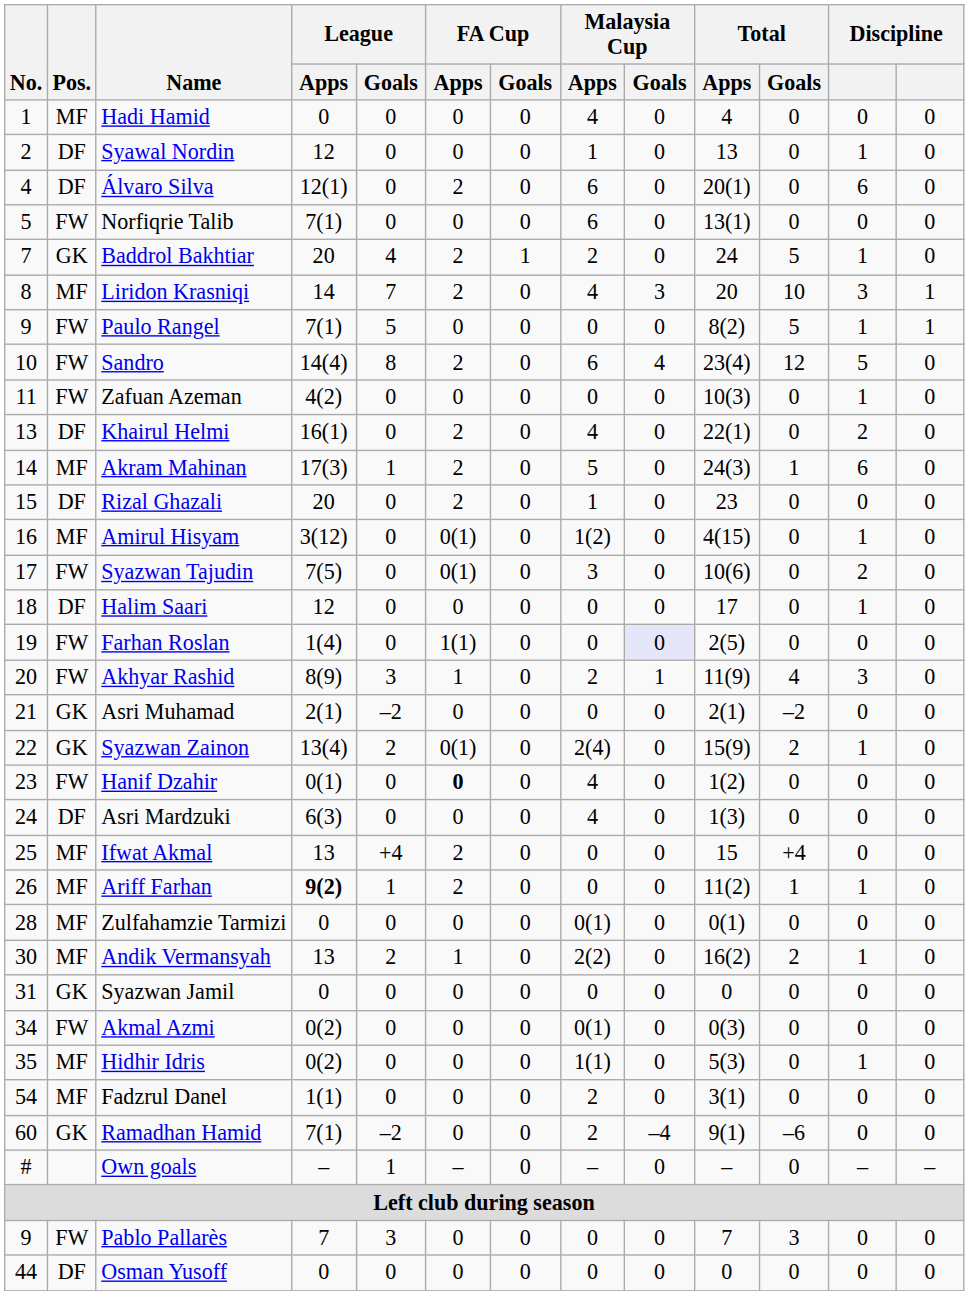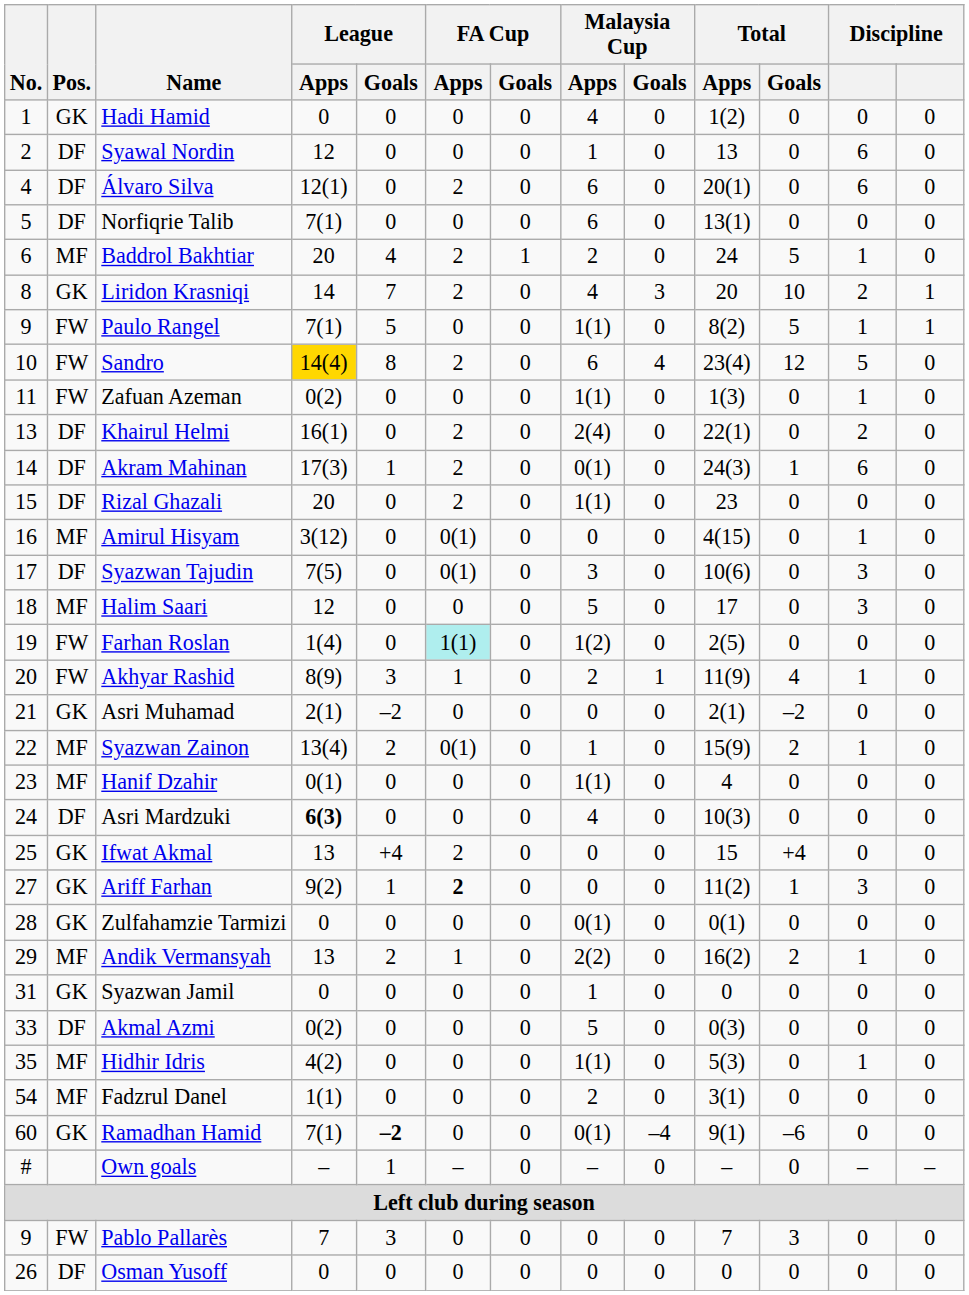 <table class="wikitable" style="text-align:center">
 <tr>
 <th rowspan="2" style="vertical-align:bottom;">No.</th>
 <th rowspan="2" style="vertical-align:bottom;">Pos.</th>
 <th rowspan="2" style="vertical-align:bottom;">Name</th>
 <th colspan="2" style="width:90px;">League</th>
 <th colspan="2" style="width:90px;">FA Cup</th>
 <th colspan="2" style="width:90px;">Malaysia Cup</th>
 <th colspan="2" style="width:90px;">Total</th>
 <th colspan="2" style="width:90px;">Discipline</th>
 </tr>
 <tr>
 <th>Apps</th>
 <th>Goals</th>
 <th>Apps</th>
 <th>Goals</th>
 <th>Apps</th>
 <th>Goals</th>
 <th>Apps</th>
 <th>Goals</th>
 <th></th>
 <th></th>
 </tr>
 <tr>
 <td>1</td>
-<td>MF</td>
+<td>GK</td>
 <td align="left"> <a href='#'>Hadi Hamid</a></td>
 <td>0</td>
 <td>0</td>
 <td>0</td>
 <td>0</td>
 <td>4</td>
 <td>0</td>
-<td>4</td>
+<td>1(2)</td>
 <td>0</td>
 <td>0</td>
 <td>0</td>
 </tr>
 <tr>
 <td>2</td>
 <td>DF</td>
 <td align="left"> <a href='#'>Syawal Nordin</a></td>
 <td>12</td>
 <td>0</td>
 <td>0</td>
 <td>0</td>
 <td>1</td>
 <td>0</td>
 <td>13</td>
 <td>0</td>
-<td>1</td>
+<td>6</td>
 <td>0</td>
 </tr>
 <tr>
 <td>4</td>
 <td>DF</td>
 <td align="left"> <a href='#'>Álvaro Silva</a></td>
 <td>12(1)</td>
 <td>0</td>
 <td>2</td>
 <td>0</td>
 <td>6</td>
 <td>0</td>
 <td>20(1)</td>
 <td>0</td>
 <td>6</td>
 <td>0</td>
 </tr>
 <tr>
 <td>5</td>
-<td>FW</td>
+<td>DF</td>
 <td align="left"> Norfiqrie Talib</td>
 <td>7(1)</td>
 <td>0</td>
 <td>0</td>
 <td>0</td>
 <td>6</td>
 <td>0</td>
 <td>13(1)</td>
 <td>0</td>
 <td>0</td>
 <td>0</td>
 </tr>
 <tr>
-<td>7</td>
-<td>GK</td>
+<td>6</td>
+<td>MF</td>
 <td align="left"> <a href='#'>Baddrol Bakhtiar</a></td>
 <td>20</td>
 <td>4</td>
 <td>2</td>
 <td>1</td>
 <td>2</td>
 <td>0</td>
 <td>24</td>
 <td>5</td>
 <td>1</td>
 <td>0</td>
 </tr>
 <tr>
 <td>8</td>
-<td>MF</td>
+<td>GK</td>
 <td align="left"> <a href='#'>Liridon Krasniqi</a></td>
 <td>14</td>
 <td>7</td>
 <td>2</td>
 <td>0</td>
 <td>4</td>
 <td>3</td>
 <td>20</td>
 <td>10</td>
-<td>3</td>
+<td>2</td>
 <td>1</td>
 </tr>
 <tr>
 <td>9</td>
 <td>FW</td>
 <td align="left"> <a href='#'>Paulo Rangel</a></td>
 <td>7(1)</td>
 <td>5</td>
 <td>0</td>
 <td>0</td>
-<td>0</td>
+<td>1(1)</td>
 <td>0</td>
 <td>8(2)</td>
 <td>5</td>
 <td>1</td>
 <td>1</td>
 </tr>
 <tr>
 <td>10</td>
 <td>FW</td>
 <td align="left"> <a href='#'>Sandro</a></td>
-<td>14(4)</td>
+<td style="background: gold;">14(4)</td>
 <td>8</td>
 <td>2</td>
 <td>0</td>
 <td>6</td>
 <td>4</td>
 <td>23(4)</td>
 <td>12</td>
 <td>5</td>
 <td>0</td>
 </tr>
 <tr>
 <td>11</td>
 <td>FW</td>
 <td align="left"> Zafuan Azeman</td>
-<td>4(2)</td>
+<td>0(2)</td>
 <td>0</td>
 <td>0</td>
 <td>0</td>
+<td>1(1)</td>
 <td>0</td>
-<td>0</td>
-<td>10(3)</td>
+<td>1(3)</td>
 <td>0</td>
 <td>1</td>
 <td>0</td>
 </tr>
 <tr>
 <td>13</td>
 <td>DF</td>
 <td align="left"> <a href='#'>Khairul Helmi</a></td>
 <td>16(1)</td>
 <td>0</td>
 <td>2</td>
 <td>0</td>
-<td>4</td>
+<td>2(4)</td>
 <td>0</td>
 <td>22(1)</td>
 <td>0</td>
 <td>2</td>
 <td>0</td>
 </tr>
 <tr>
 <td>14</td>
-<td>MF</td>
+<td>DF</td>
 <td align="left"> <a href='#'>Akram Mahinan</a></td>
 <td>17(3)</td>
 <td>1</td>
 <td>2</td>
 <td>0</td>
-<td>5</td>
+<td>0(1)</td>
 <td>0</td>
 <td>24(3)</td>
 <td>1</td>
 <td>6</td>
 <td>0</td>
 </tr>
 <tr>
 <td>15</td>
 <td>DF</td>
 <td align="left"> <a href='#'>Rizal Ghazali</a></td>
 <td>20</td>
 <td>0</td>
 <td>2</td>
 <td>0</td>
-<td>1</td>
+<td>1(1)</td>
 <td>0</td>
 <td>23</td>
 <td>0</td>
 <td>0</td>
 <td>0</td>
 </tr>
 <tr>
 <td>16</td>
 <td>MF</td>
 <td align="left"> <a href='#'>Amirul Hisyam</a></td>
 <td>3(12)</td>
 <td>0</td>
 <td>0(1)</td>
 <td>0</td>
-<td>1(2)</td>
+<td>0</td>
 <td>0</td>
 <td>4(15)</td>
 <td>0</td>
 <td>1</td>
 <td>0</td>
 </tr>
 <tr>
 <td>17</td>
-<td>FW</td>
+<td>DF</td>
 <td align="left"> <a href='#'>Syazwan Tajudin</a></td>
 <td>7(5)</td>
 <td>0</td>
 <td>0(1)</td>
 <td>0</td>
 <td>3</td>
 <td>0</td>
 <td>10(6)</td>
 <td>0</td>
-<td>2</td>
+<td>3</td>
 <td>0</td>
 </tr>
 <tr>
 <td>18</td>
-<td>DF</td>
+<td>MF</td>
 <td align="left"> <a href='#'>Halim Saari</a></td>
 <td>12</td>
 <td>0</td>
 <td>0</td>
 <td>0</td>
-<td>0</td>
+<td>5</td>
 <td>0</td>
 <td>17</td>
 <td>0</td>
-<td>1</td>
+<td>3</td>
 <td>0</td>
 </tr>
 <tr>
 <td>19</td>
 <td>FW</td>
 <td align="left"> <a href='#'>Farhan Roslan</a></td>
 <td>1(4)</td>
 <td>0</td>
-<td>1(1)</td>
+<td style="background: paleturquoise;">1(1)</td>
 <td>0</td>
+<td>1(2)</td>
 <td>0</td>
-<td style="background: lavender;">0</td>
 <td>2(5)</td>
 <td>0</td>
 <td>0</td>
 <td>0</td>
 </tr>
 <tr>
 <td>20</td>
 <td>FW</td>
 <td align="left"> <a href='#'>Akhyar Rashid</a></td>
 <td>8(9)</td>
 <td>3</td>
 <td>1</td>
 <td>0</td>
 <td>2</td>
 <td>1</td>
 <td>11(9)</td>
 <td>4</td>
-<td>3</td>
+<td>1</td>
 <td>0</td>
 </tr>
 <tr>
 <td>21</td>
 <td>GK</td>
 <td align="left"> Asri Muhamad</td>
 <td>2(1)</td>
 <td>–2</td>
 <td>0</td>
 <td>0</td>
 <td>0</td>
 <td>0</td>
 <td>2(1)</td>
 <td>–2</td>
 <td>0</td>
 <td>0</td>
 </tr>
 <tr>
 <td>22</td>
-<td>GK</td>
+<td>MF</td>
 <td align="left"> <a href='#'>Syazwan Zainon</a></td>
 <td>13(4)</td>
 <td>2</td>
 <td>0(1)</td>
 <td>0</td>
-<td>2(4)</td>
+<td>1</td>
 <td>0</td>
 <td>15(9)</td>
 <td>2</td>
 <td>1</td>
 <td>0</td>
 </tr>
 <tr>
 <td>23</td>
-<td>FW</td>
+<td>MF</td>
 <td align="left"> <a href='#'>Hanif Dzahir</a></td>
 <td>0(1)</td>
 <td>0</td>
-<td><strong>0</strong></td>
+<td>0</td>
+<td>0</td>
+<td>1(1)</td>
 <td>0</td>
 <td>4</td>
-<td>0</td>
-<td>1(2)</td>
 <td>0</td>
 <td>0</td>
 <td>0</td>
 </tr>
 <tr>
 <td>24</td>
 <td>DF</td>
 <td align="left"> Asri Mardzuki</td>
-<td>6(3)</td>
+<td><strong>6(3)</strong></td>
 <td>0</td>
 <td>0</td>
 <td>0</td>
 <td>4</td>
 <td>0</td>
-<td>1(3)</td>
+<td>10(3)</td>
 <td>0</td>
 <td>0</td>
 <td>0</td>
 </tr>
 <tr>
 <td>25</td>
-<td>MF</td>
+<td>GK</td>
 <td align="left"> <a href='#'>Ifwat Akmal</a></td>
 <td>13</td>
 <td>+4</td>
 <td>2</td>
 <td>0</td>
 <td>0</td>
 <td>0</td>
 <td>15</td>
 <td>+4</td>
 <td>0</td>
 <td>0</td>
 </tr>
 <tr>
-<td>26</td>
-<td>MF</td>
+<td>27</td>
+<td>GK</td>
 <td align="left"> <a href='#'>Ariff Farhan</a></td>
-<td><strong>9(2)</strong></td>
+<td>9(2)</td>
 <td>1</td>
-<td>2</td>
+<td><strong>2</strong></td>
 <td>0</td>
 <td>0</td>
 <td>0</td>
 <td>11(2)</td>
 <td>1</td>
-<td>1</td>
+<td>3</td>
 <td>0</td>
 </tr>
 <tr>
 <td>28</td>
-<td>MF</td>
+<td>GK</td>
 <td align="left"> Zulfahamzie Tarmizi</td>
 <td>0</td>
 <td>0</td>
 <td>0</td>
 <td>0</td>
 <td>0(1)</td>
 <td>0</td>
 <td>0(1)</td>
 <td>0</td>
 <td>0</td>
 <td>0</td>
 </tr>
 <tr>
-<td>30</td>
+<td>29</td>
 <td>MF</td>
 <td align="left"> <a href='#'>Andik Vermansyah</a></td>
 <td>13</td>
 <td>2</td>
 <td>1</td>
 <td>0</td>
 <td>2(2)</td>
 <td>0</td>
 <td>16(2)</td>
 <td>2</td>
 <td>1</td>
 <td>0</td>
 </tr>
 <tr>
 <td>31</td>
 <td>GK</td>
 <td align="left"> Syazwan Jamil</td>
 <td>0</td>
 <td>0</td>
 <td>0</td>
 <td>0</td>
-<td>0</td>
+<td>1</td>
 <td>0</td>
 <td>0</td>
 <td>0</td>
 <td>0</td>
 <td>0</td>
 </tr>
 <tr>
-<td>34</td>
-<td>FW</td>
+<td>33</td>
+<td>DF</td>
 <td align="left"> <a href='#'>Akmal Azmi</a></td>
 <td>0(2)</td>
 <td>0</td>
 <td>0</td>
 <td>0</td>
-<td>0(1)</td>
+<td>5</td>
 <td>0</td>
 <td>0(3)</td>
 <td>0</td>
 <td>0</td>
 <td>0</td>
 </tr>
 <tr>
 <td>35</td>
 <td>MF</td>
 <td align="left"> <a href='#'>Hidhir Idris</a></td>
-<td>0(2)</td>
+<td>4(2)</td>
 <td>0</td>
 <td>0</td>
 <td>0</td>
 <td>1(1)</td>
 <td>0</td>
 <td>5(3)</td>
 <td>0</td>
 <td>1</td>
 <td>0</td>
 </tr>
 <tr>
 <td>54</td>
 <td>MF</td>
 <td align="left"> Fadzrul Danel </td>
 <td>1(1)</td>
 <td>0</td>
 <td>0</td>
 <td>0</td>
 <td>2</td>
 <td>0</td>
 <td>3(1)</td>
 <td>0</td>
 <td>0</td>
 <td>0</td>
 </tr>
 <tr>
 <td>60</td>
 <td>GK</td>
 <td align="left"> <a href='#'>Ramadhan Hamid</a></td>
 <td>7(1)</td>
-<td>–2</td>
+<td><strong>–2</strong></td>
 <td>0</td>
 <td>0</td>
-<td>2</td>
+<td>0(1)</td>
 <td>–4</td>
 <td>9(1)</td>
 <td>–6</td>
 <td>0</td>
 <td>0</td>
 </tr>
 <tr>
 <td>#</td>
 <td></td>
 <td align="left"><a href='#'>Own goals</a></td>
 <td>–</td>
 <td>1</td>
 <td>–</td>
 <td>0</td>
 <td>–</td>
 <td>0</td>
 <td>–</td>
 <td>0</td>
 <td>–</td>
 <td>–</td>
 </tr>
 <tr>
 <th colspan="15" style="background:#dcdcdc; text-align:center;">Left club during season</th>
 </tr>
 <tr>
 <td>9</td>
 <td>FW</td>
 <td align="left"> <a href='#'>Pablo Pallarès</a></td>
 <td>7</td>
 <td>3</td>
 <td>0</td>
 <td>0</td>
 <td>0</td>
 <td>0</td>
 <td>7</td>
 <td>3</td>
 <td>0</td>
 <td>0</td>
 </tr>
 <tr>
-<td>44</td>
+<td>26</td>
 <td>DF</td>
 <td align="left"> <a href='#'>Osman Yusoff</a></td>
 <td>0</td>
 <td>0</td>
 <td>0</td>
 <td>0</td>
 <td>0</td>
 <td>0</td>
 <td>0</td>
 <td>0</td>
 <td>0</td>
 <td>0</td>
 </tr>
 </table>
